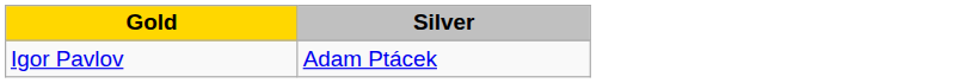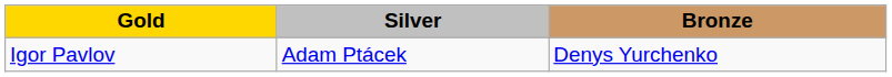 <table class="wikitable" style="text-align:left">
 <tr align="center">
 <td width=200 bgcolor=gold><strong>Gold</strong></td>
 <td width=200 bgcolor=silver><strong>Silver</strong></td>
+<td width=250 bgcolor=CC9966><strong>Bronze</strong></td>
 </tr>
 <tr>
 <td><a href='#'>Igor Pavlov</a><br><em></em></td>
 <td><a href='#'>Adam Ptácek</a><br><em></em></td>
+<td><a href='#'>Denys Yurchenko</a><br><em></em></td>
 </tr>
 </table>
